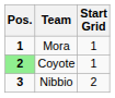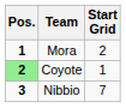 <table class="wikitable">
 <tr>
 <th>Pos.</th>
 <th>Team</th>
 <th>Start<br>Grid </th>
 </tr>
 <tr | align="center" |>
 <td><strong>1</strong></td>
 <td>Mora </td>
-<td>1</td>
+<td>2</td>
 </tr>
 <tr | align="center" |>
 <td style="background: lightgreen;"><strong>2</strong></td>
 <td>Coyote</td>
 <td>1</td>
 </tr>
 <tr | align="center" |>
 <td><strong>3</strong></td>
 <td>Nibbio</td>
-<td>2</td>
+<td>7</td>
 </tr>
 </table>
